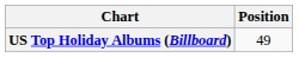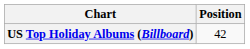 <table class="wikitable plainrowheaders">
 <tr>
 <th>Chart</th>
 <th>Position</th>
 </tr>
 <tr>
 <th scope="row">US <a href='#'>Top Holiday Albums</a> (<em><a href='#'>Billboard</a></em>)</th>
-<td align="center">49</td>
+<td align="center">42</td>
 </tr>
 </table>
